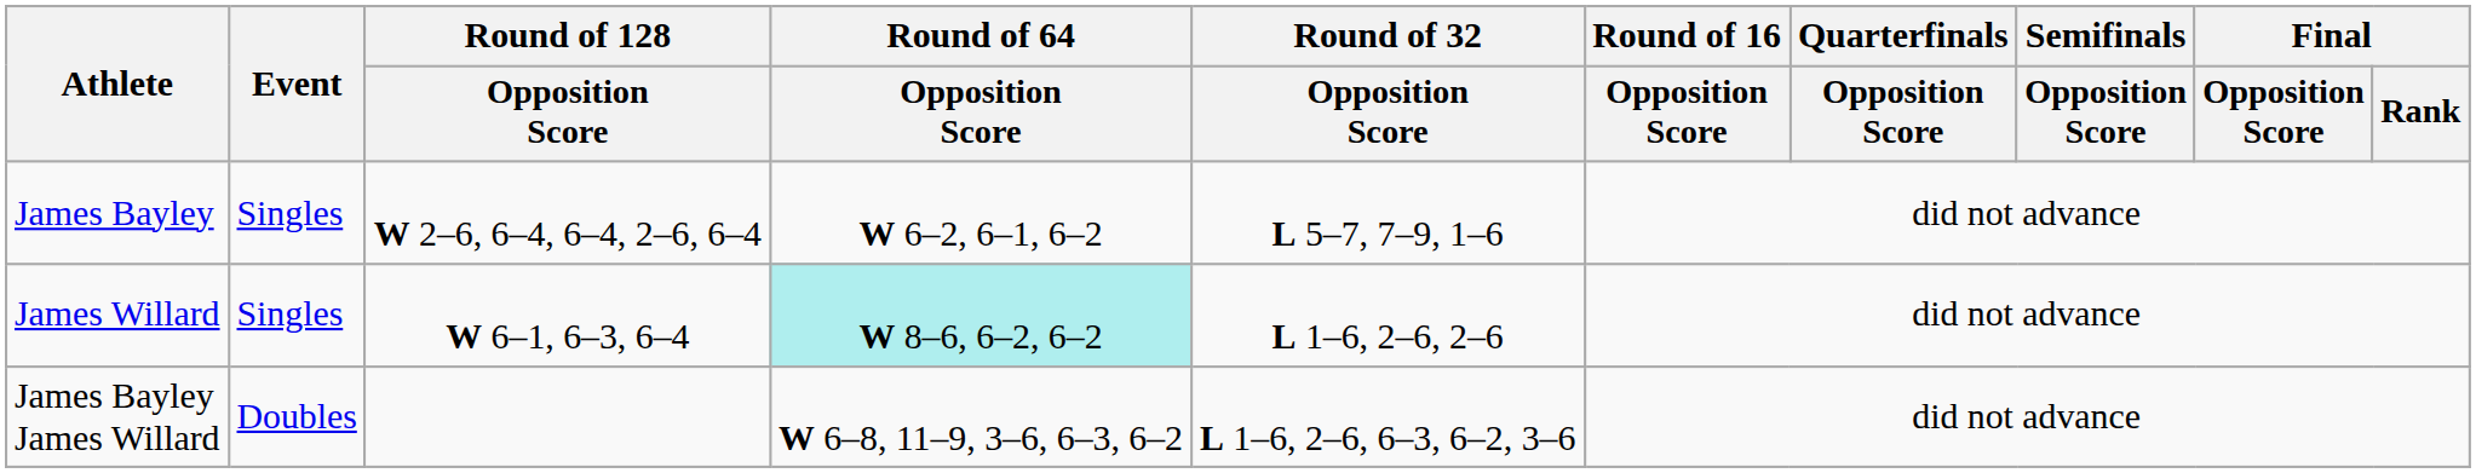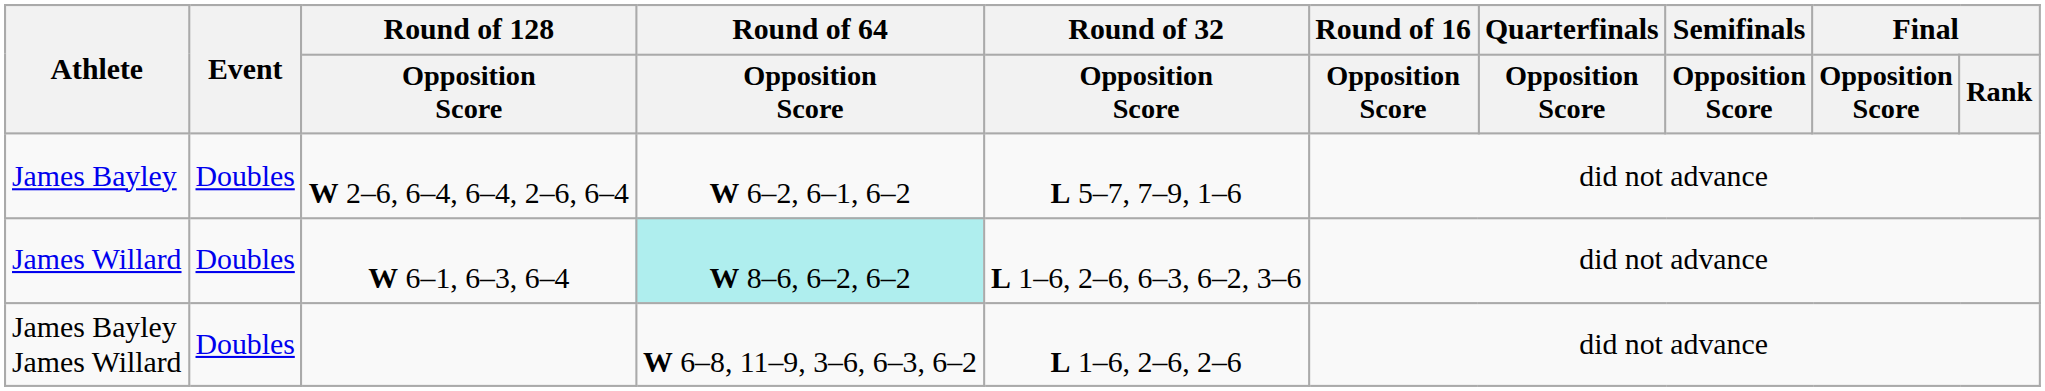 <table class=wikitable style="font-size:90%">
 <tr>
 <th rowspan=2>Athlete</th>
 <th rowspan=2>Event</th>
 <th>Round of 128</th>
 <th>Round of 64</th>
 <th>Round of 32</th>
 <th>Round of 16</th>
 <th>Quarterfinals</th>
 <th>Semifinals</th>
 <th colspan=2>Final</th>
 </tr>
 <tr style="font-size:95%">
 <th>Opposition<br>Score</th>
 <th>Opposition<br>Score</th>
 <th>Opposition<br>Score</th>
 <th>Opposition<br>Score</th>
 <th>Opposition<br>Score</th>
 <th>Opposition<br>Score</th>
 <th>Opposition<br>Score</th>
 <th>Rank</th>
 </tr>
 <tr align=center>
 <td align=left><a href='#'>James Bayley</a></td>
-<td align=left><a href='#'>Singles</a></td>
+<td align=left><a href='#'>Doubles</a></td>
 <td><br> <strong>W</strong> 2–6, 6–4, 6–4, 2–6, 6–4</td>
 <td><br> <strong>W</strong> 6–2, 6–1, 6–2</td>
 <td><br> <strong>L</strong> 5–7, 7–9, 1–6</td>
 <td colspan=5>did not advance</td>
 </tr>
 <tr align=center>
 <td align=left><a href='#'>James Willard</a></td>
-<td align=left><a href='#'>Singles</a></td>
+<td align=left><a href='#'>Doubles</a></td>
 <td><br> <strong>W</strong> 6–1, 6–3, 6–4</td>
 <td style="background: paleturquoise;"><br> <strong>W</strong> 8–6, 6–2, 6–2</td>
-<td><br> <strong>L</strong> 1–6, 2–6, 2–6</td>
+<td><br> <strong>L</strong> 1–6, 2–6, 6–3, 6–2, 3–6</td>
 <td colspan=5>did not advance</td>
 </tr>
 <tr align=center>
 <td align=left>James Bayley <br> James Willard</td>
 <td align=left><a href='#'>Doubles</a></td>
 <td></td>
 <td><br> <strong>W</strong> 6–8, 11–9, 3–6, 6–3, 6–2</td>
-<td><br> <strong>L</strong> 1–6, 2–6, 6–3, 6–2, 3–6</td>
+<td><br> <strong>L</strong> 1–6, 2–6, 2–6</td>
 <td colspan=5>did not advance</td>
 </tr>
 </table>
